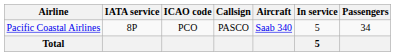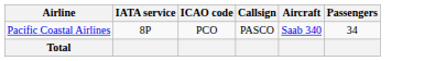 <table class="wikitable sortable" style="border-collapse:collapse;text-align:center;">
 <tr>
 <th>Airline</th>
 <th>IATA service</th>
 <th>ICAO code</th>
 <th>Callsign</th>
 <th>Aircraft</th>
-<th>In service</th>
 <th>Passengers</th>
 </tr>
 <tr>
 <td><a href='#'>Pacific Coastal Airlines</a></td>
 <td>8P</td>
 <td>PCO</td>
 <td>PASCO</td>
 <td><a href='#'>Saab 340</a></td>
-<td>5</td>
 <td>34</td>
 </tr>
 <tr>
 <th>Total</th>
 <th></th>
 <th></th>
 <th></th>
 <th></th>
-<th>5</th>
 <th></th>
 </tr>
 </table>
